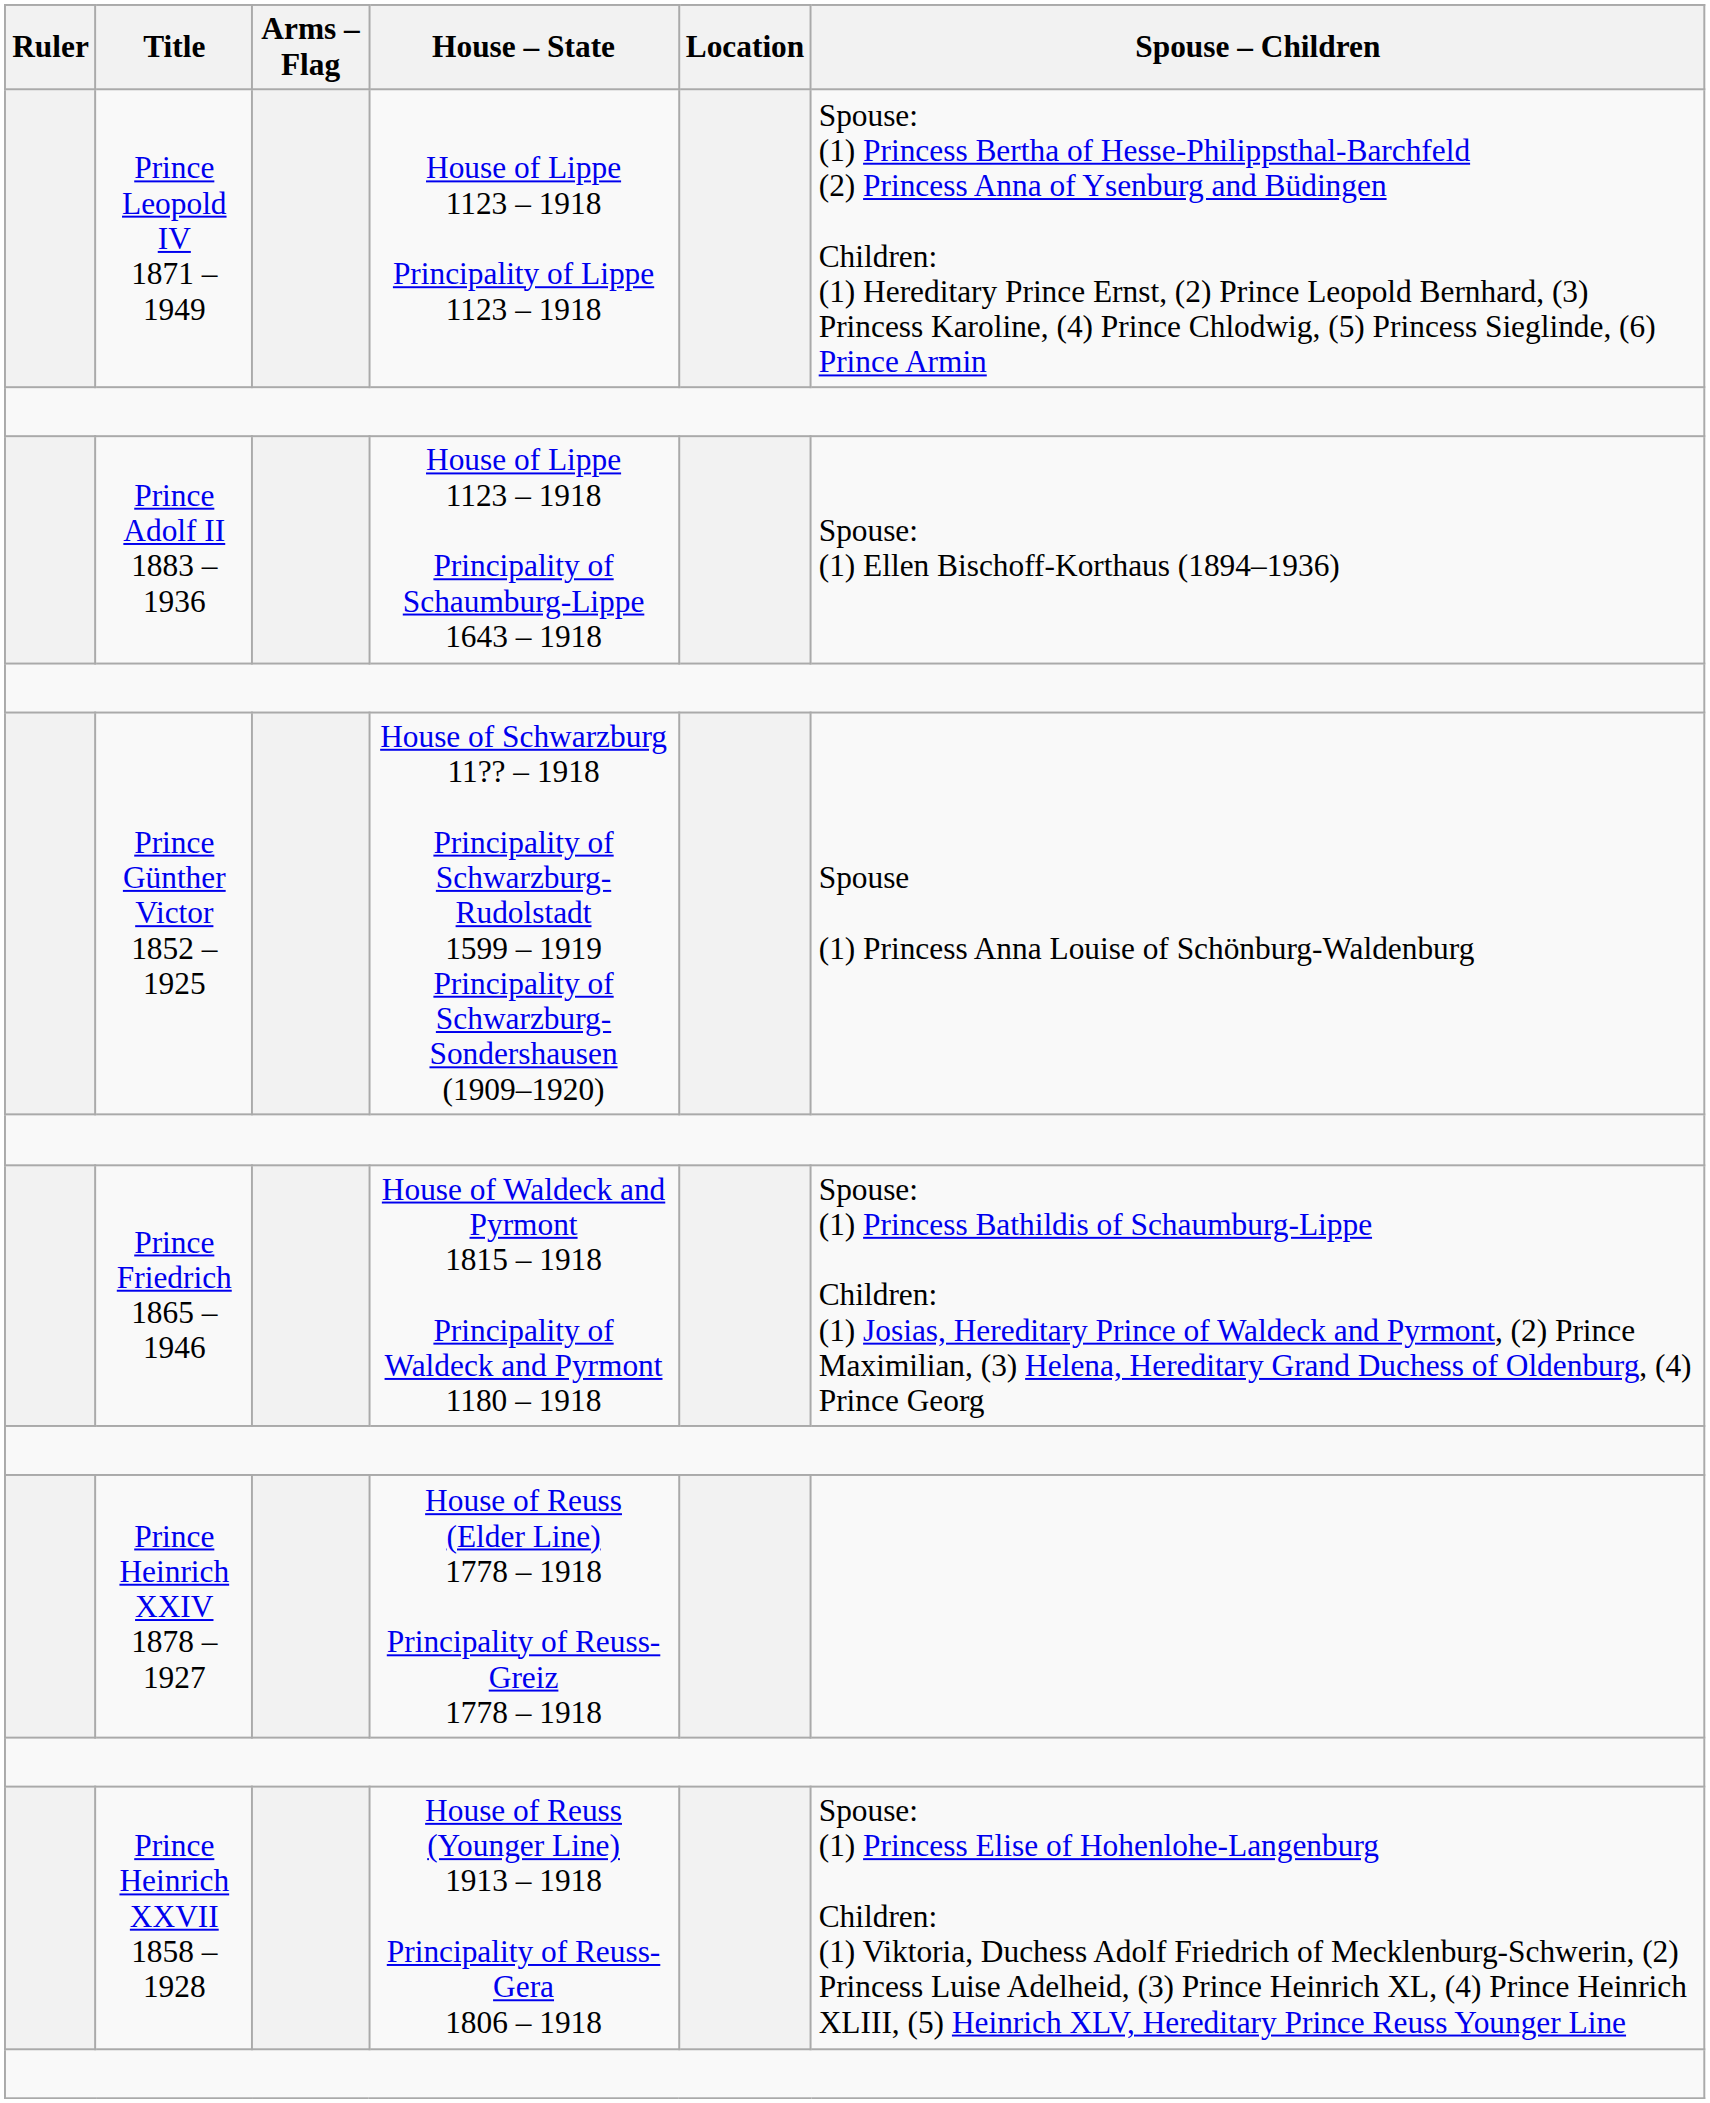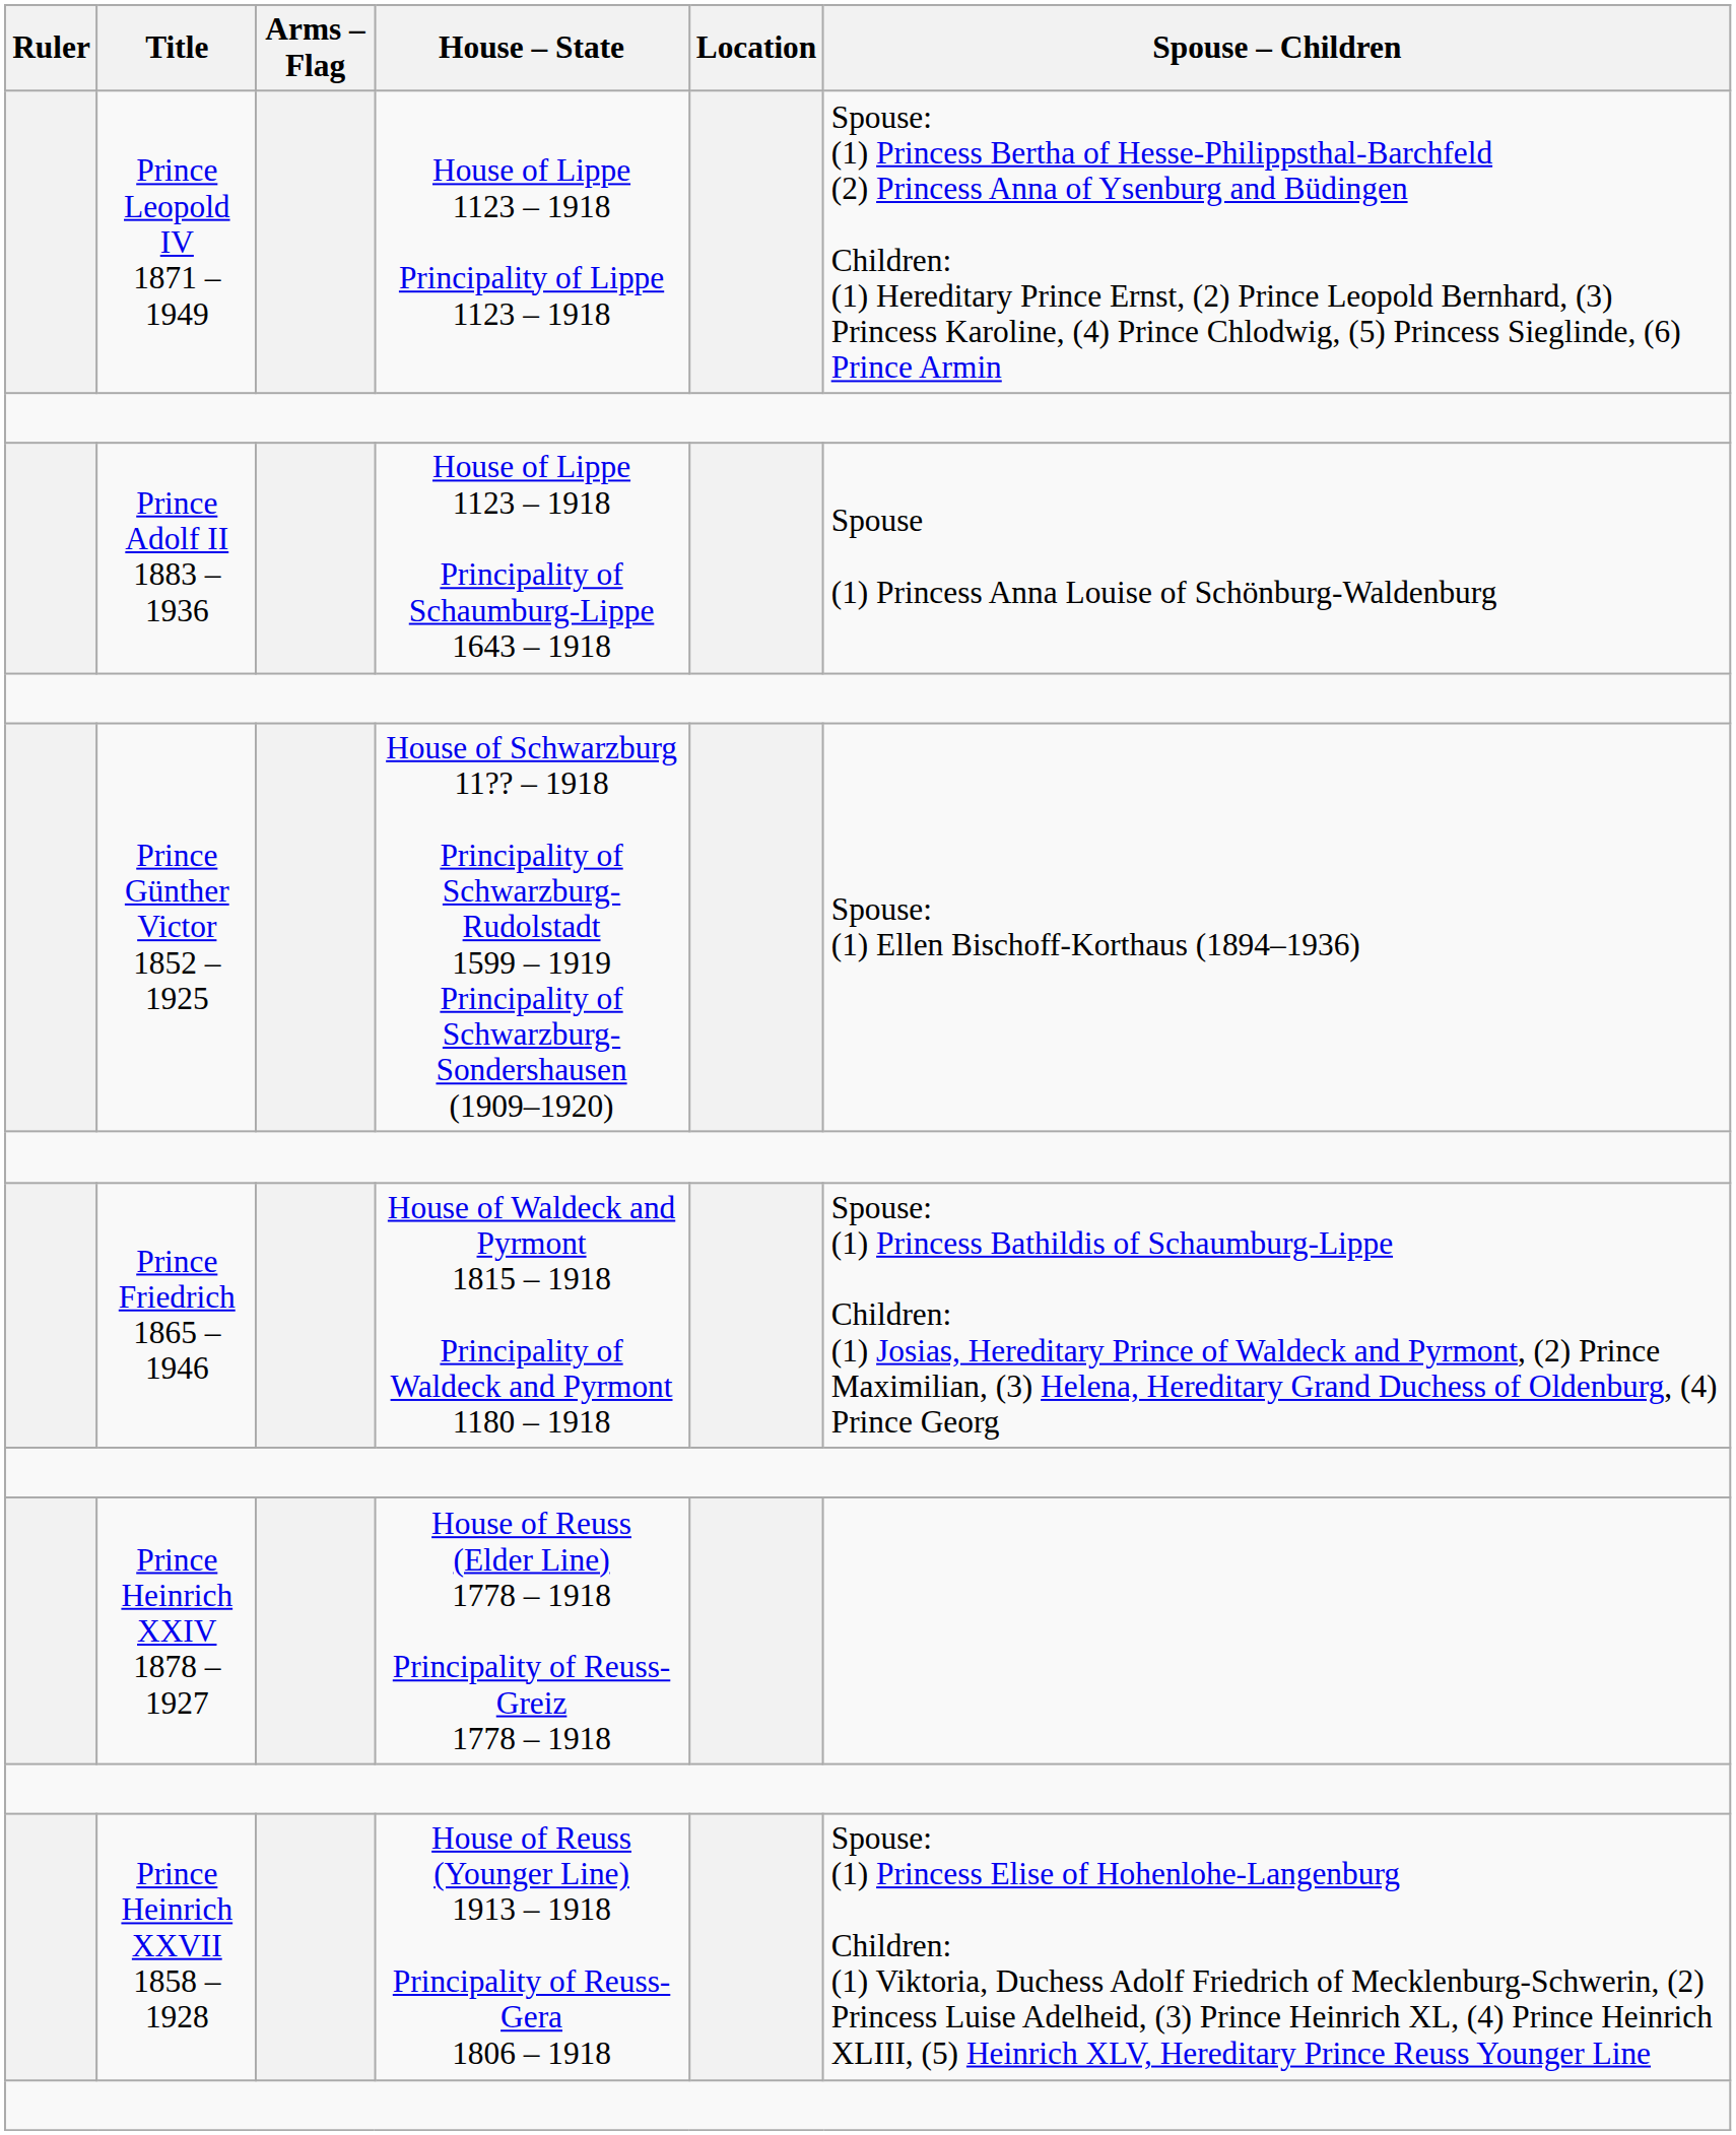 <table class="wikitable" style="border:1px solid">
 <tr>
 <th>Ruler</th>
 <th>Title</th>
 <th>Arms – Flag</th>
 <th>House – State</th>
 <th>Location</th>
 <th>Spouse – Children</th>
 </tr>
 <tr>
 <th></th>
 <td align=center><a href='#'>Prince<br>Leopold IV</a><br>1871 – 1949</td>
 <th></th>
 <td align=center><a href='#'>House of Lippe</a><br>1123 – 1918<br><br><a href='#'>Principality of Lippe</a><br>1123 – 1918</td>
 <th></th>
 <td align=left>Spouse:<br>(1) <a href='#'>Princess Bertha of Hesse-Philippsthal-Barchfeld</a><br>(2) <a href='#'>Princess Anna of Ysenburg and Büdingen</a> <br><br>Children:<br>(1) Hereditary Prince Ernst, (2) Prince Leopold Bernhard, (3) Princess Karoline, (4) Prince Chlodwig, (5) Princess Sieglinde, (6) <a href='#'>Prince Armin</a></td>
 </tr>
 <tr>
 <td style="text-align:center;" colspan="20"><br></td>
 </tr>
 <tr>
 <th></th>
 <td align=center><a href='#'>Prince<br>Adolf II</a><br>1883 – 1936</td>
 <th><br></th>
 <td align=center><a href='#'>House of Lippe</a><br>1123 – 1918<br><br><a href='#'>Principality of Schaumburg-Lippe</a><br>1643 – 1918</td>
 <th></th>
-<td align=left>Spouse:<br>(1) Ellen Bischoff-Korthaus (1894–1936)</td>
+<td align=left>Spouse<br><br>(1) Princess Anna Louise of Schönburg-Waldenburg</td>
 </tr>
 <tr>
 <td style="text-align:center;" colspan="20"><br></td>
 </tr>
 <tr>
 <th></th>
 <td align=center><a href='#'>Prince<br>Günther Victor</a><br>1852 – 1925</td>
 <th><br></th>
 <td align=center><a href='#'>House of Schwarzburg</a><br>11?? – 1918<br><br><a href='#'>Principality of Schwarzburg-Rudolstadt</a><br>1599 – 1919<br><a href='#'>Principality of Schwarzburg-Sondershausen</a><br>(1909–1920)</td>
 <th> </th>
-<td align=left>Spouse<br><br>(1) Princess Anna Louise of Schönburg-Waldenburg</td>
+<td align=left>Spouse:<br>(1) Ellen Bischoff-Korthaus (1894–1936)</td>
 </tr>
 <tr>
 <td style="text-align:center;" colspan="20"><br></td>
 </tr>
 <tr>
 <th></th>
 <td align=center><a href='#'>Prince<br>Friedrich</a><br>1865 – 1946</td>
 <th><br></th>
 <td align=center><a href='#'>House of Waldeck and Pyrmont</a><br>1815 – 1918<br><br><a href='#'>Principality of Waldeck and Pyrmont</a><br>1180 – 1918</td>
 <th></th>
 <td align=left>Spouse:<br>(1) <a href='#'>Princess Bathildis of Schaumburg-Lippe</a><br><br>Children:<br>(1) <a href='#'>Josias, Hereditary Prince of Waldeck and Pyrmont</a>, (2) Prince Maximilian, (3) <a href='#'>Helena, Hereditary Grand Duchess of Oldenburg</a>, (4) Prince Georg</td>
 </tr>
 <tr>
 <td style="text-align:center;" colspan="20"><br></td>
 </tr>
 <tr>
 <th></th>
 <td align=center><a href='#'>Prince<br>Heinrich XXIV</a><br>1878 – 1927</td>
 <th><br></th>
 <td align=center><a href='#'>House of Reuss<br>(Elder Line)</a><br>1778 – 1918<br><br><a href='#'>Principality of Reuss-Greiz</a><br>1778 – 1918</td>
 <th></th>
 <td></td>
 </tr>
 <tr>
 <td style="text-align:center;" colspan="20"><br></td>
 </tr>
 <tr>
 <th></th>
 <td align=center><a href='#'>Prince<br>Heinrich XXVII</a><br>1858 – 1928</td>
 <th><br></th>
 <td align=center><a href='#'>House of Reuss<br>(Younger Line)</a><br>1913 – 1918<br><br><a href='#'>Principality of Reuss-Gera</a><br>1806 – 1918</td>
 <th></th>
 <td align=left>Spouse:<br>(1) <a href='#'>Princess Elise of Hohenlohe-Langenburg</a> <br><br>Children:<br>(1) Viktoria, Duchess Adolf Friedrich of Mecklenburg-Schwerin, (2) Princess Luise Adelheid, (3) Prince Heinrich XL, (4) Prince Heinrich XLIII, (5) <a href='#'>Heinrich XLV, Hereditary Prince Reuss Younger Line</a></td>
 </tr>
 <tr>
 <td style="text-align:center;" colspan="20"><br></td>
 </tr>
 </table>
